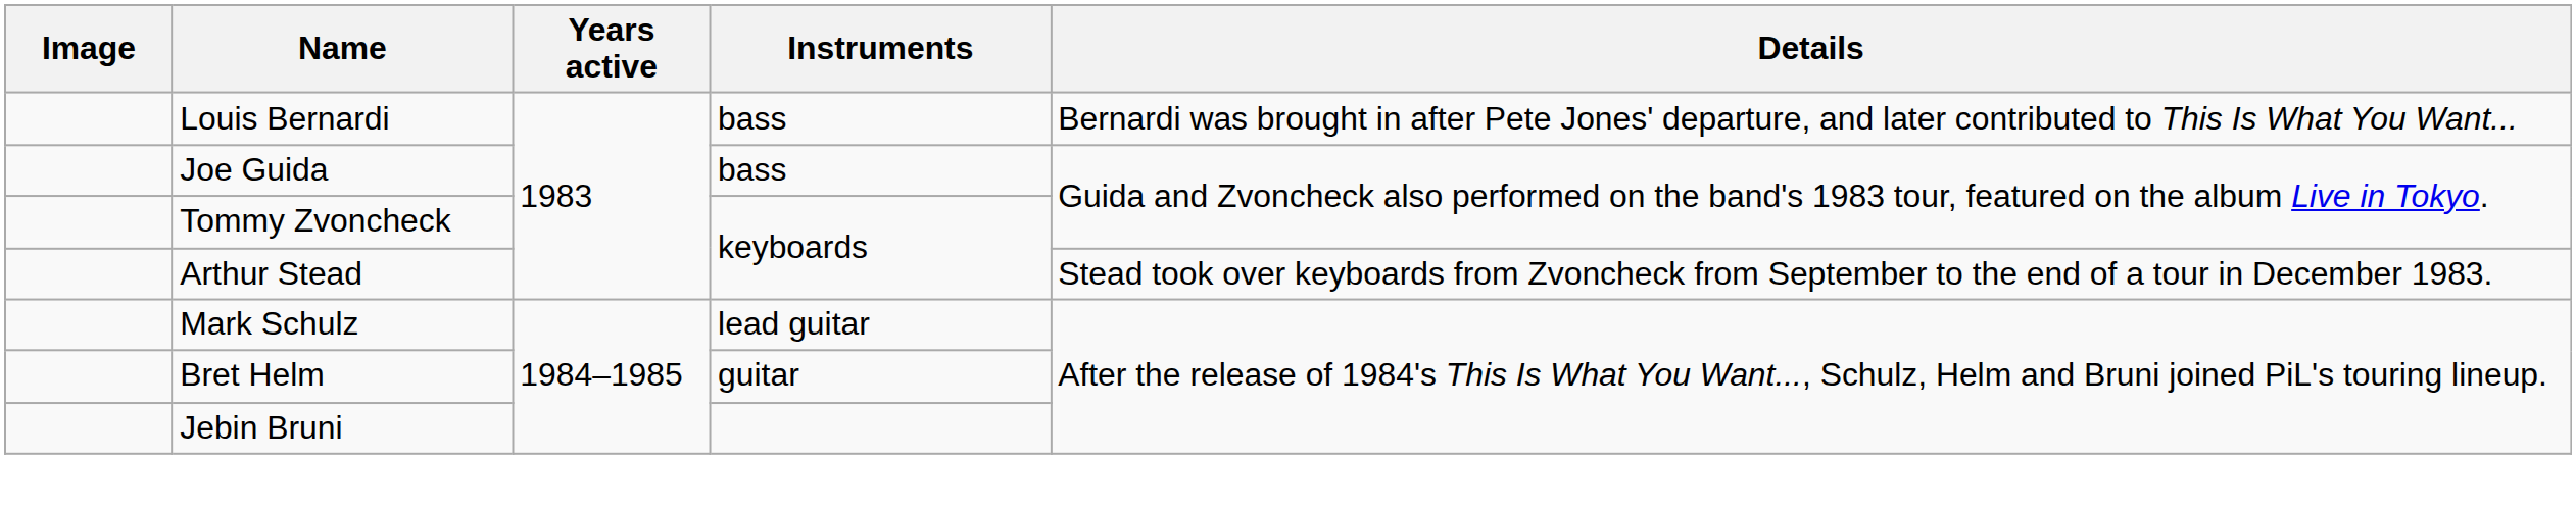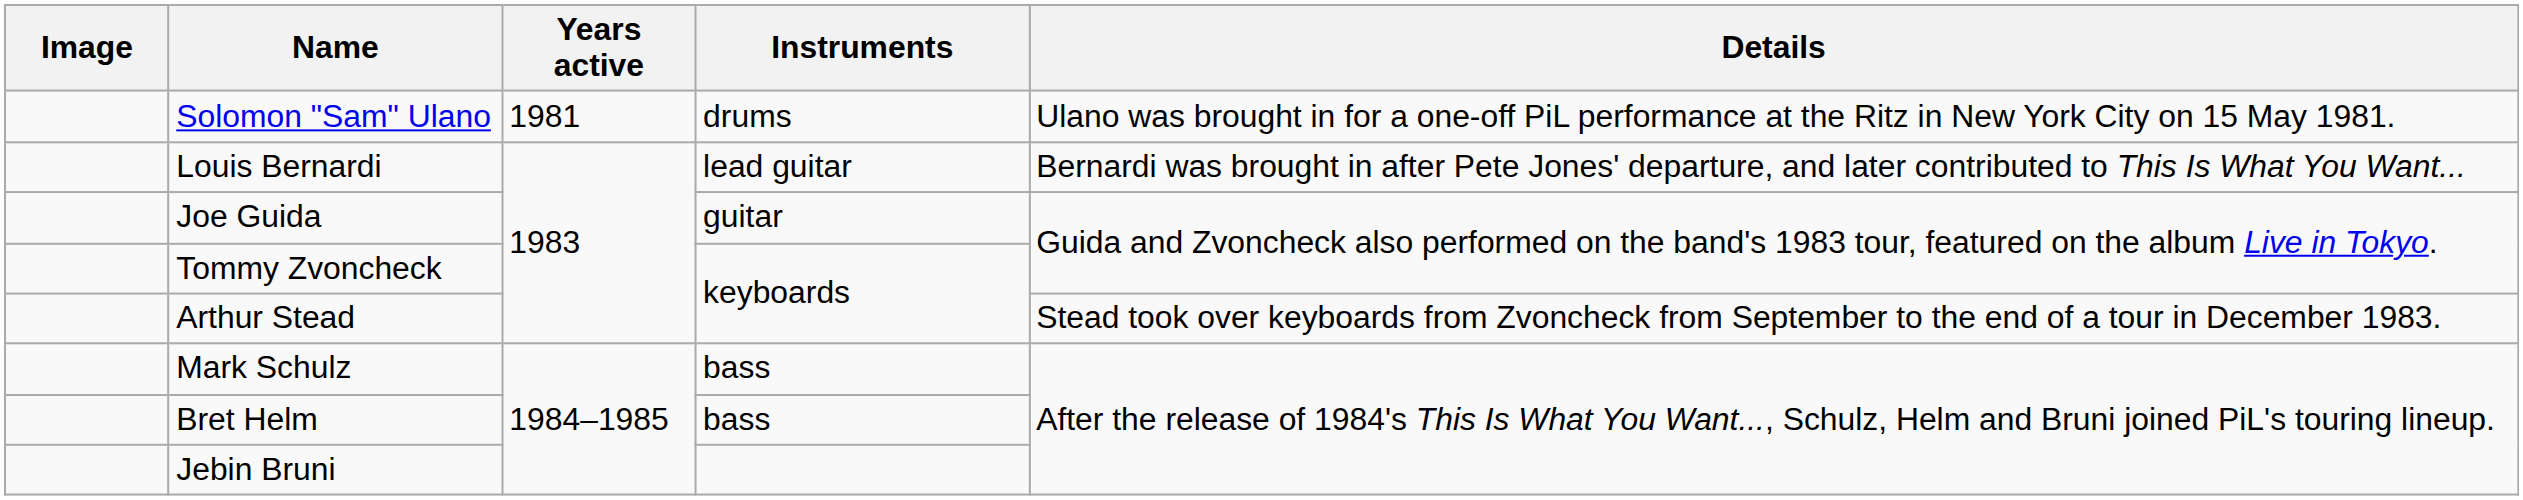 <table class="wikitable" border="1" width=100%>
 <tr>
 <th width="75">Image</th>
 <th width="160">Name</th>
 <th width="90">Years active</th>
 <th width="160">Instruments</th>
 <th>Details</th>
 </tr>
 <tr>
 <td></td>
+<td><a href='#'>Solomon "Sam" Ulano</a></td>
+<td>1981 </td>
+<td>drums</td>
+<td>Ulano was brought in for a one-off PiL performance at the Ritz in New York City on 15 May 1981.</td>
+</tr>
+<tr>
+<td></td>
 <td>Louis Bernardi</td>
 <td rowspan="4">1983</td>
-<td>bass</td>
+<td>lead guitar</td>
 <td>Bernardi was brought in after Pete Jones' departure, and later contributed to <em>This Is What You Want...</em></td>
 </tr>
 <tr>
 <td></td>
 <td>Joe Guida</td>
-<td>bass</td>
+<td>guitar</td>
 <td rowspan="2">Guida and Zvoncheck also performed on the band's 1983 tour, featured on the album <em><a href='#'>Live in Tokyo</a></em>.</td>
 </tr>
 <tr>
 <td></td>
 <td>Tommy Zvoncheck</td>
 <td rowspan="2">keyboards</td>
 </tr>
 <tr>
 <td></td>
 <td>Arthur Stead</td>
 <td>Stead took over keyboards from Zvoncheck from September to the end of a tour in December 1983.</td>
 </tr>
 <tr>
 <td></td>
 <td>Mark Schulz</td>
 <td rowspan="3">1984–1985</td>
-<td>lead guitar</td>
+<td>bass</td>
 <td rowspan="3">After the release of 1984's <em>This Is What You Want...</em>, Schulz, Helm and Bruni joined PiL's touring lineup.</td>
 </tr>
 <tr>
 <td></td>
 <td>Bret Helm</td>
-<td>guitar</td>
+<td>bass</td>
 </tr>
 <tr>
 <td></td>
 <td>Jebin Bruni</td>
 <td></td>
 </tr>
 </table>
